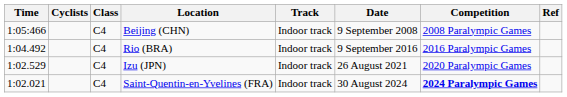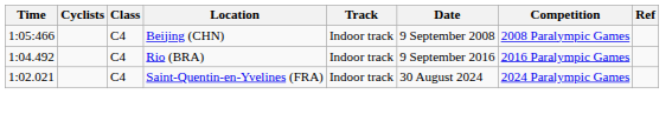 <table class="wikitable">
 <tr align="left">
 <th>Time</th>
 <th>Cyclists</th>
 <th>Class</th>
 <th>Location</th>
 <th>Track</th>
 <th>Date</th>
 <th>Competition</th>
 <th>Ref</th>
 </tr>
 <tr>
 <td>1:05:466</td>
 <td></td>
 <td>C4</td>
 <td><a href='#'>Beijing</a> (CHN)</td>
 <td>Indoor track</td>
 <td>9 September 2008</td>
 <td><a href='#'>2008 Paralympic Games</a></td>
 <td></td>
 </tr>
 <tr>
 <td>1:04.492</td>
 <td></td>
 <td>C4</td>
 <td><a href='#'>Rio</a> (BRA)</td>
 <td>Indoor track</td>
 <td>9 September 2016</td>
 <td><a href='#'>2016 Paralympic Games</a></td>
 <td></td>
 </tr>
 <tr>
-<td>1:02.529</td>
-<td></td>
-<td>C4</td>
-<td><a href='#'>Izu</a> (JPN)</td>
-<td>Indoor track</td>
-<td>26 August 2021</td>
-<td><a href='#'>2020 Paralympic Games</a></td>
-<td></td>
-</tr>
-<tr>
 <td>1:02.021</td>
 <td></td>
 <td>C4</td>
 <td><a href='#'>Saint-Quentin-en-Yvelines</a> (FRA)</td>
 <td>Indoor track</td>
 <td>30 August 2024</td>
-<td><strong><a href='#'>2024 Paralympic Games</a></strong></td>
+<td><a href='#'>2024 Paralympic Games</a></td>
 <td></td>
 </tr>
 </table>
